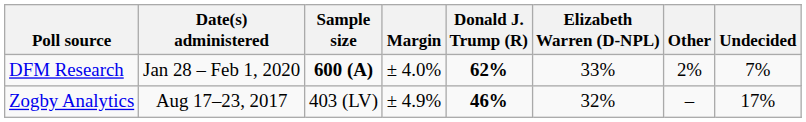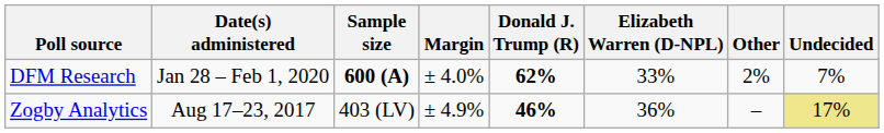 <table class="wikitable" style="font-size:90%;text-align:center;">
 <tr valign=bottom style="font-size:90%;">
 <th>Poll source</th>
 <th>Date(s)<br>administered</th>
 <th>Sample<br>size</th>
 <th>Margin<br></th>
 <th>Donald J.<br>Trump (R)</th>
 <th>Elizabeth<br>Warren (D-NPL)</th>
 <th>Other</th>
 <th>Undecided</th>
 </tr>
 <tr>
 <td style="text-align:left;"><a href='#'>DFM Research</a></td>
 <td>Jan 28 – Feb 1, 2020</td>
 <td><strong>600 (A)</strong></td>
 <td>± 4.0%</td>
 <td><strong>62%</strong></td>
 <td>33%</td>
 <td>2%</td>
 <td>7%</td>
 </tr>
 <tr>
 <td style="text-align:left;"><a href='#'>Zogby Analytics</a></td>
 <td>Aug 17–23, 2017</td>
 <td>403 (LV)</td>
 <td>± 4.9%</td>
 <td><strong>46%</strong></td>
-<td>32%</td>
+<td>36%</td>
 <td>–</td>
-<td>17%</td>
+<td style="background: khaki;">17%</td>
 </tr>
 </table>
